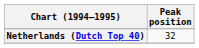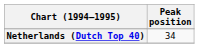 <table class="wikitable sortable plainrowheaders">
 <tr>
 <th>Chart (1994–1995)</th>
 <th>Peak<br>position</th>
 </tr>
 <tr>
 </tr>
 <tr>
 </tr>
 <tr>
 <th scope="row">Netherlands (<a href='#'>Dutch Top 40</a>)</th>
-<td style="text-align:center;">32</td>
+<td style="text-align:center;">34</td>
 </tr>
 <tr>
 </tr>
 </table>
